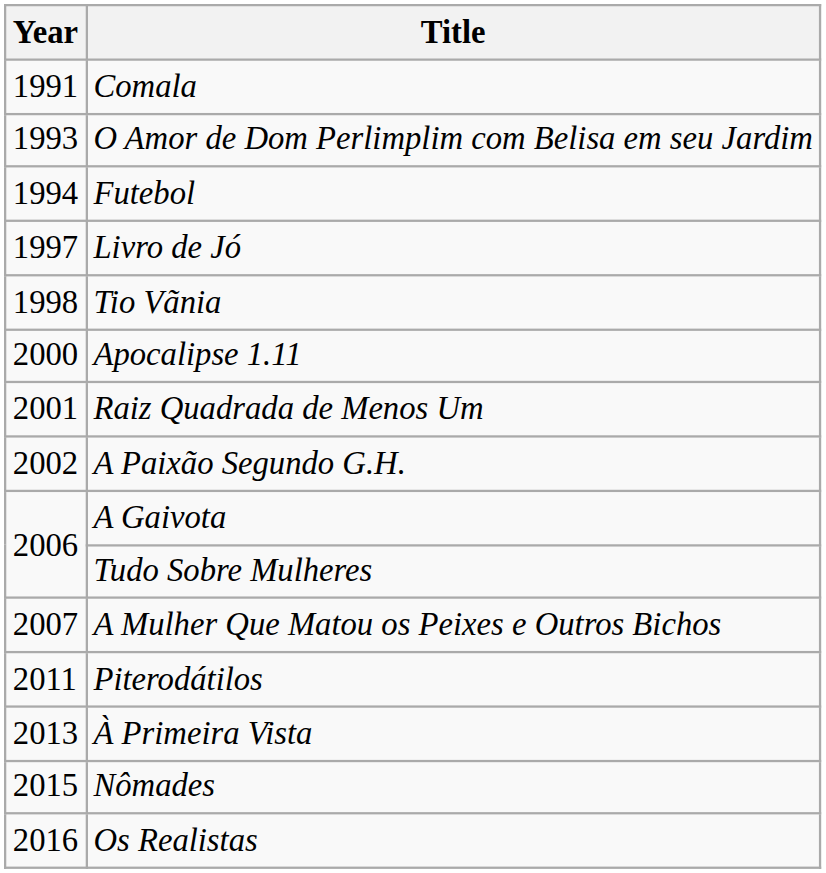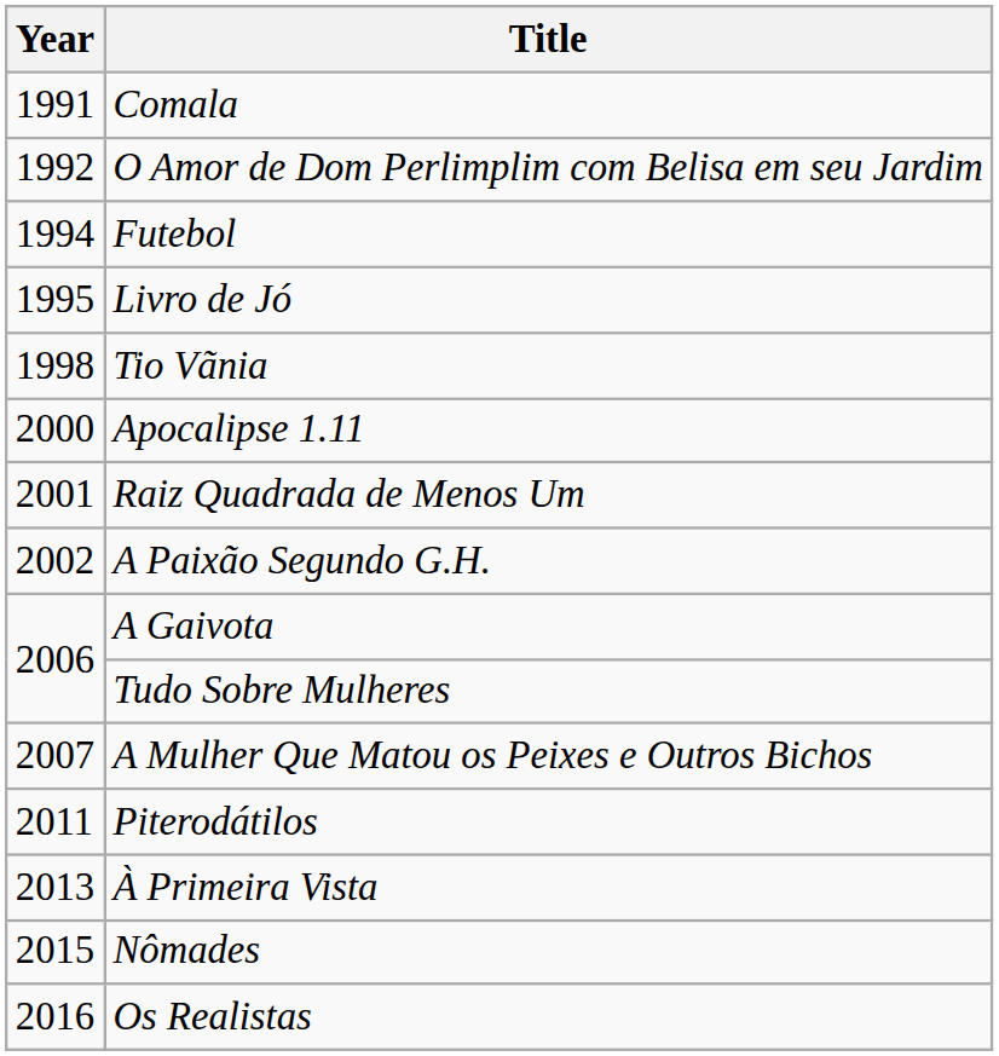 <table class="wikitable" style="font-size: 90%;">
 <tr>
 <th>Year</th>
 <th>Title</th>
 </tr>
 <tr>
 <td>1991</td>
 <td><em>Comala</em></td>
 </tr>
 <tr>
-<td>1993</td>
+<td>1992</td>
 <td><em>O Amor de Dom Perlimplim com Belisa em seu Jardim</em></td>
 </tr>
 <tr>
 <td>1994</td>
 <td><em>Futebol</em></td>
 </tr>
 <tr>
-<td>1997</td>
+<td>1995</td>
 <td><em>Livro de Jó</em></td>
 </tr>
 <tr>
 <td>1998</td>
 <td><em>Tio Vãnia</em></td>
 </tr>
 <tr>
 <td>2000</td>
 <td><em>Apocalipse 1.11</em></td>
 </tr>
 <tr>
 <td>2001</td>
 <td><em>Raiz Quadrada de Menos Um</em></td>
 </tr>
 <tr>
 <td>2002</td>
 <td><em>A Paixão Segundo G.H.</em></td>
 </tr>
 <tr>
 <td rowspan="2">2006</td>
 <td><em>A Gaivota</em></td>
 </tr>
 <tr>
 <td><em>Tudo Sobre Mulheres</em></td>
 </tr>
 <tr>
 <td>2007</td>
 <td><em>A Mulher Que Matou os Peixes e Outros Bichos</em></td>
 </tr>
 <tr>
 <td>2011</td>
 <td><em>Piterodátilos</em></td>
 </tr>
 <tr>
 <td>2013</td>
 <td><em>À Primeira Vista</em></td>
 </tr>
 <tr>
 <td>2015</td>
 <td><em>Nômades</em></td>
 </tr>
 <tr>
 <td>2016</td>
 <td><em>Os Realistas</em></td>
 </tr>
 </table>
